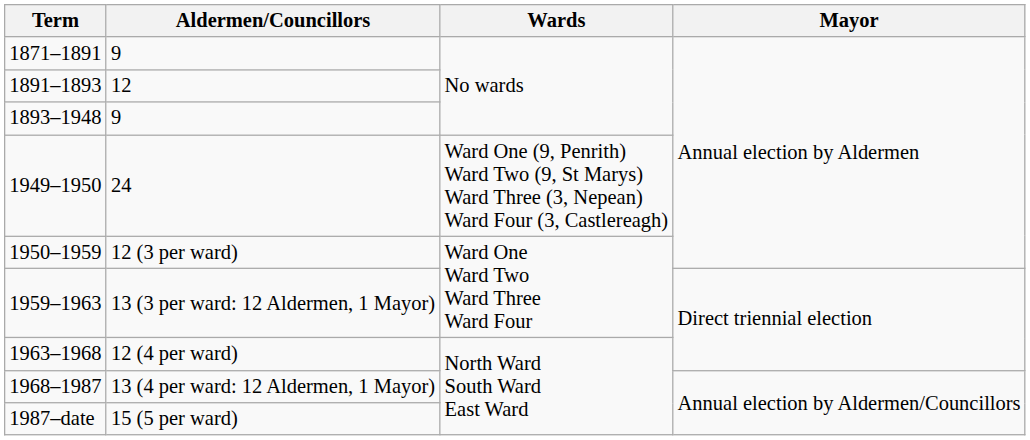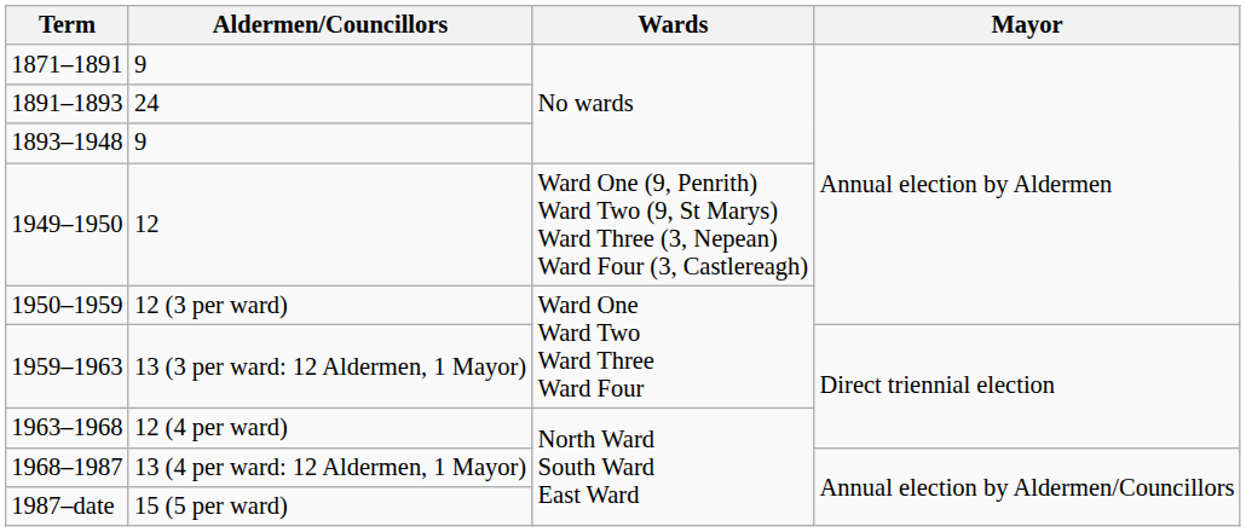 <table class="wikitable">
 <tr>
 <th>Term</th>
 <th>Aldermen/Councillors</th>
 <th>Wards</th>
 <th>Mayor</th>
 </tr>
 <tr>
 <td>1871–1891</td>
 <td>9</td>
 <td rowspan=3>No wards</td>
 <td rowspan=5>Annual election by Aldermen</td>
 </tr>
 <tr>
 <td>1891–1893</td>
-<td>12</td>
+<td>24</td>
 </tr>
 <tr>
 <td>1893–1948</td>
 <td>9</td>
 </tr>
 <tr>
 <td>1949–1950</td>
-<td>24</td>
+<td>12</td>
 <td>Ward One (9, Penrith)<br>Ward Two (9, St Marys)<br>Ward Three (3, Nepean)<br>Ward Four (3, Castlereagh)</td>
 </tr>
 <tr>
 <td>1950–1959</td>
 <td>12 (3 per ward)</td>
 <td rowspan=2>Ward One<br>Ward Two<br>Ward Three<br>Ward Four</td>
 </tr>
 <tr>
 <td>1959–1963</td>
 <td>13 (3 per ward: 12 Aldermen, 1 Mayor)</td>
 <td rowspan=2>Direct triennial election</td>
 </tr>
 <tr>
 <td>1963–1968</td>
 <td>12 (4 per ward)</td>
 <td rowspan=3>North Ward<br>South Ward<br>East Ward</td>
 </tr>
 <tr>
 <td>1968–1987</td>
 <td>13 (4 per ward: 12 Aldermen, 1 Mayor)</td>
 <td rowspan=2>Annual election by Aldermen/Councillors</td>
 </tr>
 <tr>
 <td>1987–date</td>
 <td>15 (5 per ward)</td>
 </tr>
 </table>
